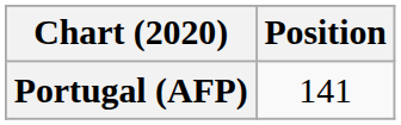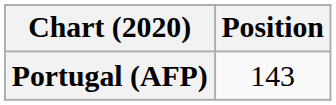 <table class="wikitable plainrowheaders" style="text-align:center">
 <tr>
 <th scope="col">Chart (2020)</th>
 <th scope="col">Position</th>
 </tr>
 <tr>
 <th scope="row">Portugal (AFP)</th>
-<td>141</td>
+<td>143</td>
 </tr>
 </table>
